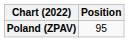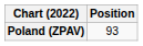 <table class="wikitable sortable plainrowheaders" style="text-align:center">
 <tr>
 <th scope="col">Chart (2022)</th>
 <th scope="col">Position</th>
 </tr>
 <tr>
 <th scope="row">Poland (ZPAV)</th>
-<td>95</td>
+<td>93</td>
 </tr>
 </table>
